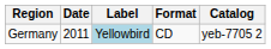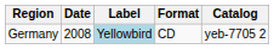 <table class="wikitable">
 <tr>
 <th>Region</th>
 <th>Date</th>
 <th>Label</th>
 <th>Format</th>
 <th>Catalog</th>
 </tr>
 <tr>
 <td>Germany</td>
-<td>2011</td>
+<td>2008</td>
 <td style="background: lightblue;">Yellowbird</td>
 <td>CD</td>
 <td>yeb-7705 2</td>
 </tr>
 </table>
